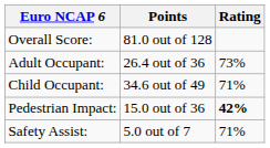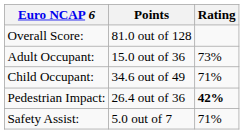 <table class="wikitable">
 <tr>
 <th><a href='#'>Euro NCAP</a> <em>6</em></th>
 <th>Points</th>
 <th>Rating</th>
 </tr>
 <tr>
 <td>Overall Score:</td>
 <td>81.0 out of 128</td>
 <td></td>
 </tr>
 <tr>
 <td>Adult Occupant:</td>
-<td>26.4 out of 36</td>
+<td>15.0 out of 36</td>
 <td>73%</td>
 </tr>
 <tr>
 <td>Child Occupant:</td>
 <td>34.6 out of 49</td>
 <td>71%</td>
 </tr>
 <tr>
 <td>Pedestrian Impact:</td>
-<td>15.0 out of 36</td>
+<td>26.4 out of 36</td>
 <td><strong>42%</strong></td>
 </tr>
 <tr>
 <td>Safety Assist:</td>
 <td>5.0 out of 7</td>
 <td>71%</td>
 </tr>
 </table>
